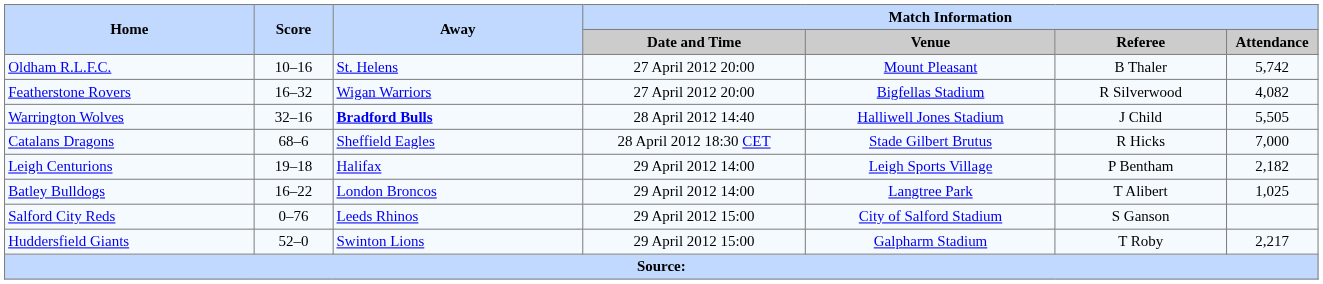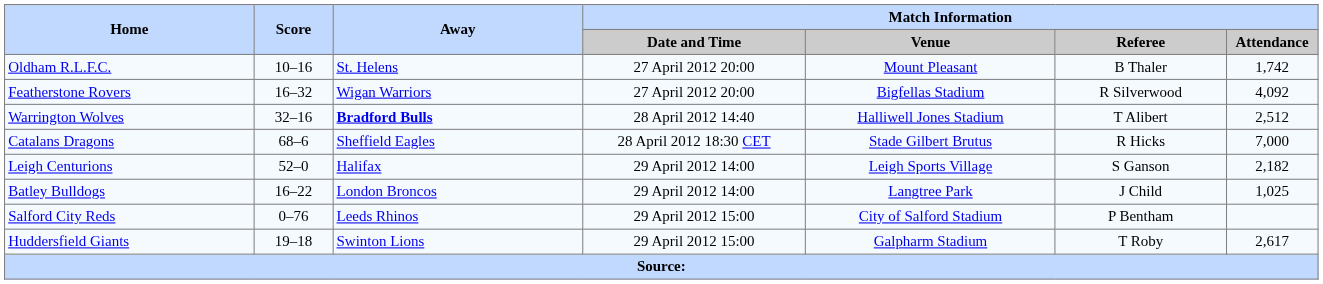 <table border=1 style="border-collapse:collapse; font-size:90%; text-align:center;" cellpadding=3 cellspacing=0 width=100%>
 <tr bgcolor=#C1D8FF>
 <th rowspan=2 width=19%>Home</th>
 <th rowspan=2 width=6%>Score</th>
 <th rowspan=2 width=19%>Away</th>
 <th colspan=6>Match Information</th>
 </tr>
 <tr bgcolor=#CCCCCC>
 <th width=17%>Date and Time</th>
 <th width=19%>Venue</th>
 <th width=13%>Referee</th>
 <th width=7%>Attendance</th>
 </tr>
 <tr bgcolor=#F5FAFF>
 <td align=left> <a href='#'>Oldham R.L.F.C.</a></td>
 <td>10–16</td>
 <td align=left> <a href='#'>St. Helens</a></td>
 <td>27 April 2012 20:00</td>
 <td><a href='#'>Mount Pleasant</a></td>
 <td>B Thaler</td>
-<td>5,742</td>
+<td>1,742</td>
 </tr>
 <tr bgcolor=#F5FAFF>
 <td align=left> <a href='#'>Featherstone Rovers</a></td>
 <td>16–32</td>
 <td align=left> <a href='#'>Wigan Warriors</a></td>
 <td>27 April 2012 20:00</td>
 <td><a href='#'>Bigfellas Stadium</a></td>
 <td>R Silverwood</td>
-<td>4,082</td>
+<td>4,092</td>
 </tr>
 <tr bgcolor=#F5FAFF>
 <td align=left> <a href='#'>Warrington Wolves</a></td>
 <td>32–16</td>
 <td align=left><strong> <a href='#'>Bradford Bulls</a></strong></td>
 <td>28 April 2012 14:40</td>
 <td><a href='#'>Halliwell Jones Stadium</a></td>
-<td>J Child</td>
-<td>5,505</td>
+<td>T Alibert</td>
+<td>2,512</td>
 </tr>
 <tr bgcolor=#F5FAFF>
 <td align=left> <a href='#'>Catalans Dragons</a></td>
 <td>68–6</td>
 <td align=left> <a href='#'>Sheffield Eagles</a></td>
 <td>28 April 2012 18:30 <a href='#'>CET</a></td>
 <td><a href='#'>Stade Gilbert Brutus</a></td>
 <td>R Hicks</td>
 <td>7,000</td>
 </tr>
 <tr bgcolor=#F5FAFF>
 <td align=left> <a href='#'>Leigh Centurions</a></td>
-<td>19–18</td>
+<td>52–0</td>
 <td align=left> <a href='#'>Halifax</a></td>
 <td>29 April 2012 14:00</td>
 <td><a href='#'>Leigh Sports Village</a></td>
-<td>P Bentham</td>
+<td>S Ganson</td>
 <td>2,182</td>
 </tr>
 <tr bgcolor=#F5FAFF>
 <td align=left> <a href='#'>Batley Bulldogs</a></td>
 <td>16–22</td>
 <td align=left> <a href='#'>London Broncos</a></td>
 <td>29 April 2012 14:00</td>
 <td><a href='#'>Langtree Park</a></td>
-<td>T Alibert</td>
+<td>J Child</td>
 <td>1,025</td>
 </tr>
 <tr bgcolor=#F5FAFF>
 <td align=left> <a href='#'>Salford City Reds</a></td>
 <td>0–76</td>
 <td align=left> <a href='#'>Leeds Rhinos</a></td>
 <td>29 April 2012 15:00</td>
 <td><a href='#'>City of Salford Stadium</a></td>
-<td>S Ganson</td>
+<td>P Bentham</td>
 <td></td>
 </tr>
 <tr bgcolor=#F5FAFF>
 <td align=left> <a href='#'>Huddersfield Giants</a></td>
-<td>52–0</td>
+<td>19–18</td>
 <td align=left> <a href='#'>Swinton Lions</a></td>
 <td>29 April 2012 15:00</td>
 <td><a href='#'>Galpharm Stadium</a></td>
 <td>T Roby</td>
-<td>2,217</td>
+<td>2,617</td>
 </tr>
 <tr style="background:#c1d8ff;">
 <th colspan=12>Source:</th>
 </tr>
 </table>
